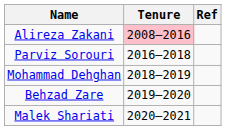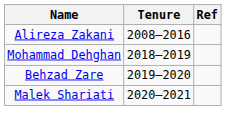 <table class="wikitable" style="text-align:center; font-size:100%; line-height:16px;">
 <tr>
 <th>Name</th>
 <th>Tenure</th>
 <th>Ref</th>
 </tr>
 <tr>
 <td><a href='#'>Alireza Zakani</a></td>
-<td style="background: pink;">2008–2016</td>
-<td></td>
-</tr>
-<tr>
-<td><a href='#'>Parviz Sorouri</a></td>
-<td>2016–2018</td>
+<td>2008–2016</td>
 <td></td>
 </tr>
 <tr>
 <td><a href='#'>Mohammad Dehghan</a></td>
 <td>2018–2019</td>
 <td></td>
 </tr>
 <tr>
 <td><a href='#'>Behzad Zare</a></td>
 <td>2019–2020</td>
 <td></td>
 </tr>
 <tr>
 <td><a href='#'>Malek Shariati</a></td>
 <td>2020–2021</td>
 <td></td>
 </tr>
 </table>
